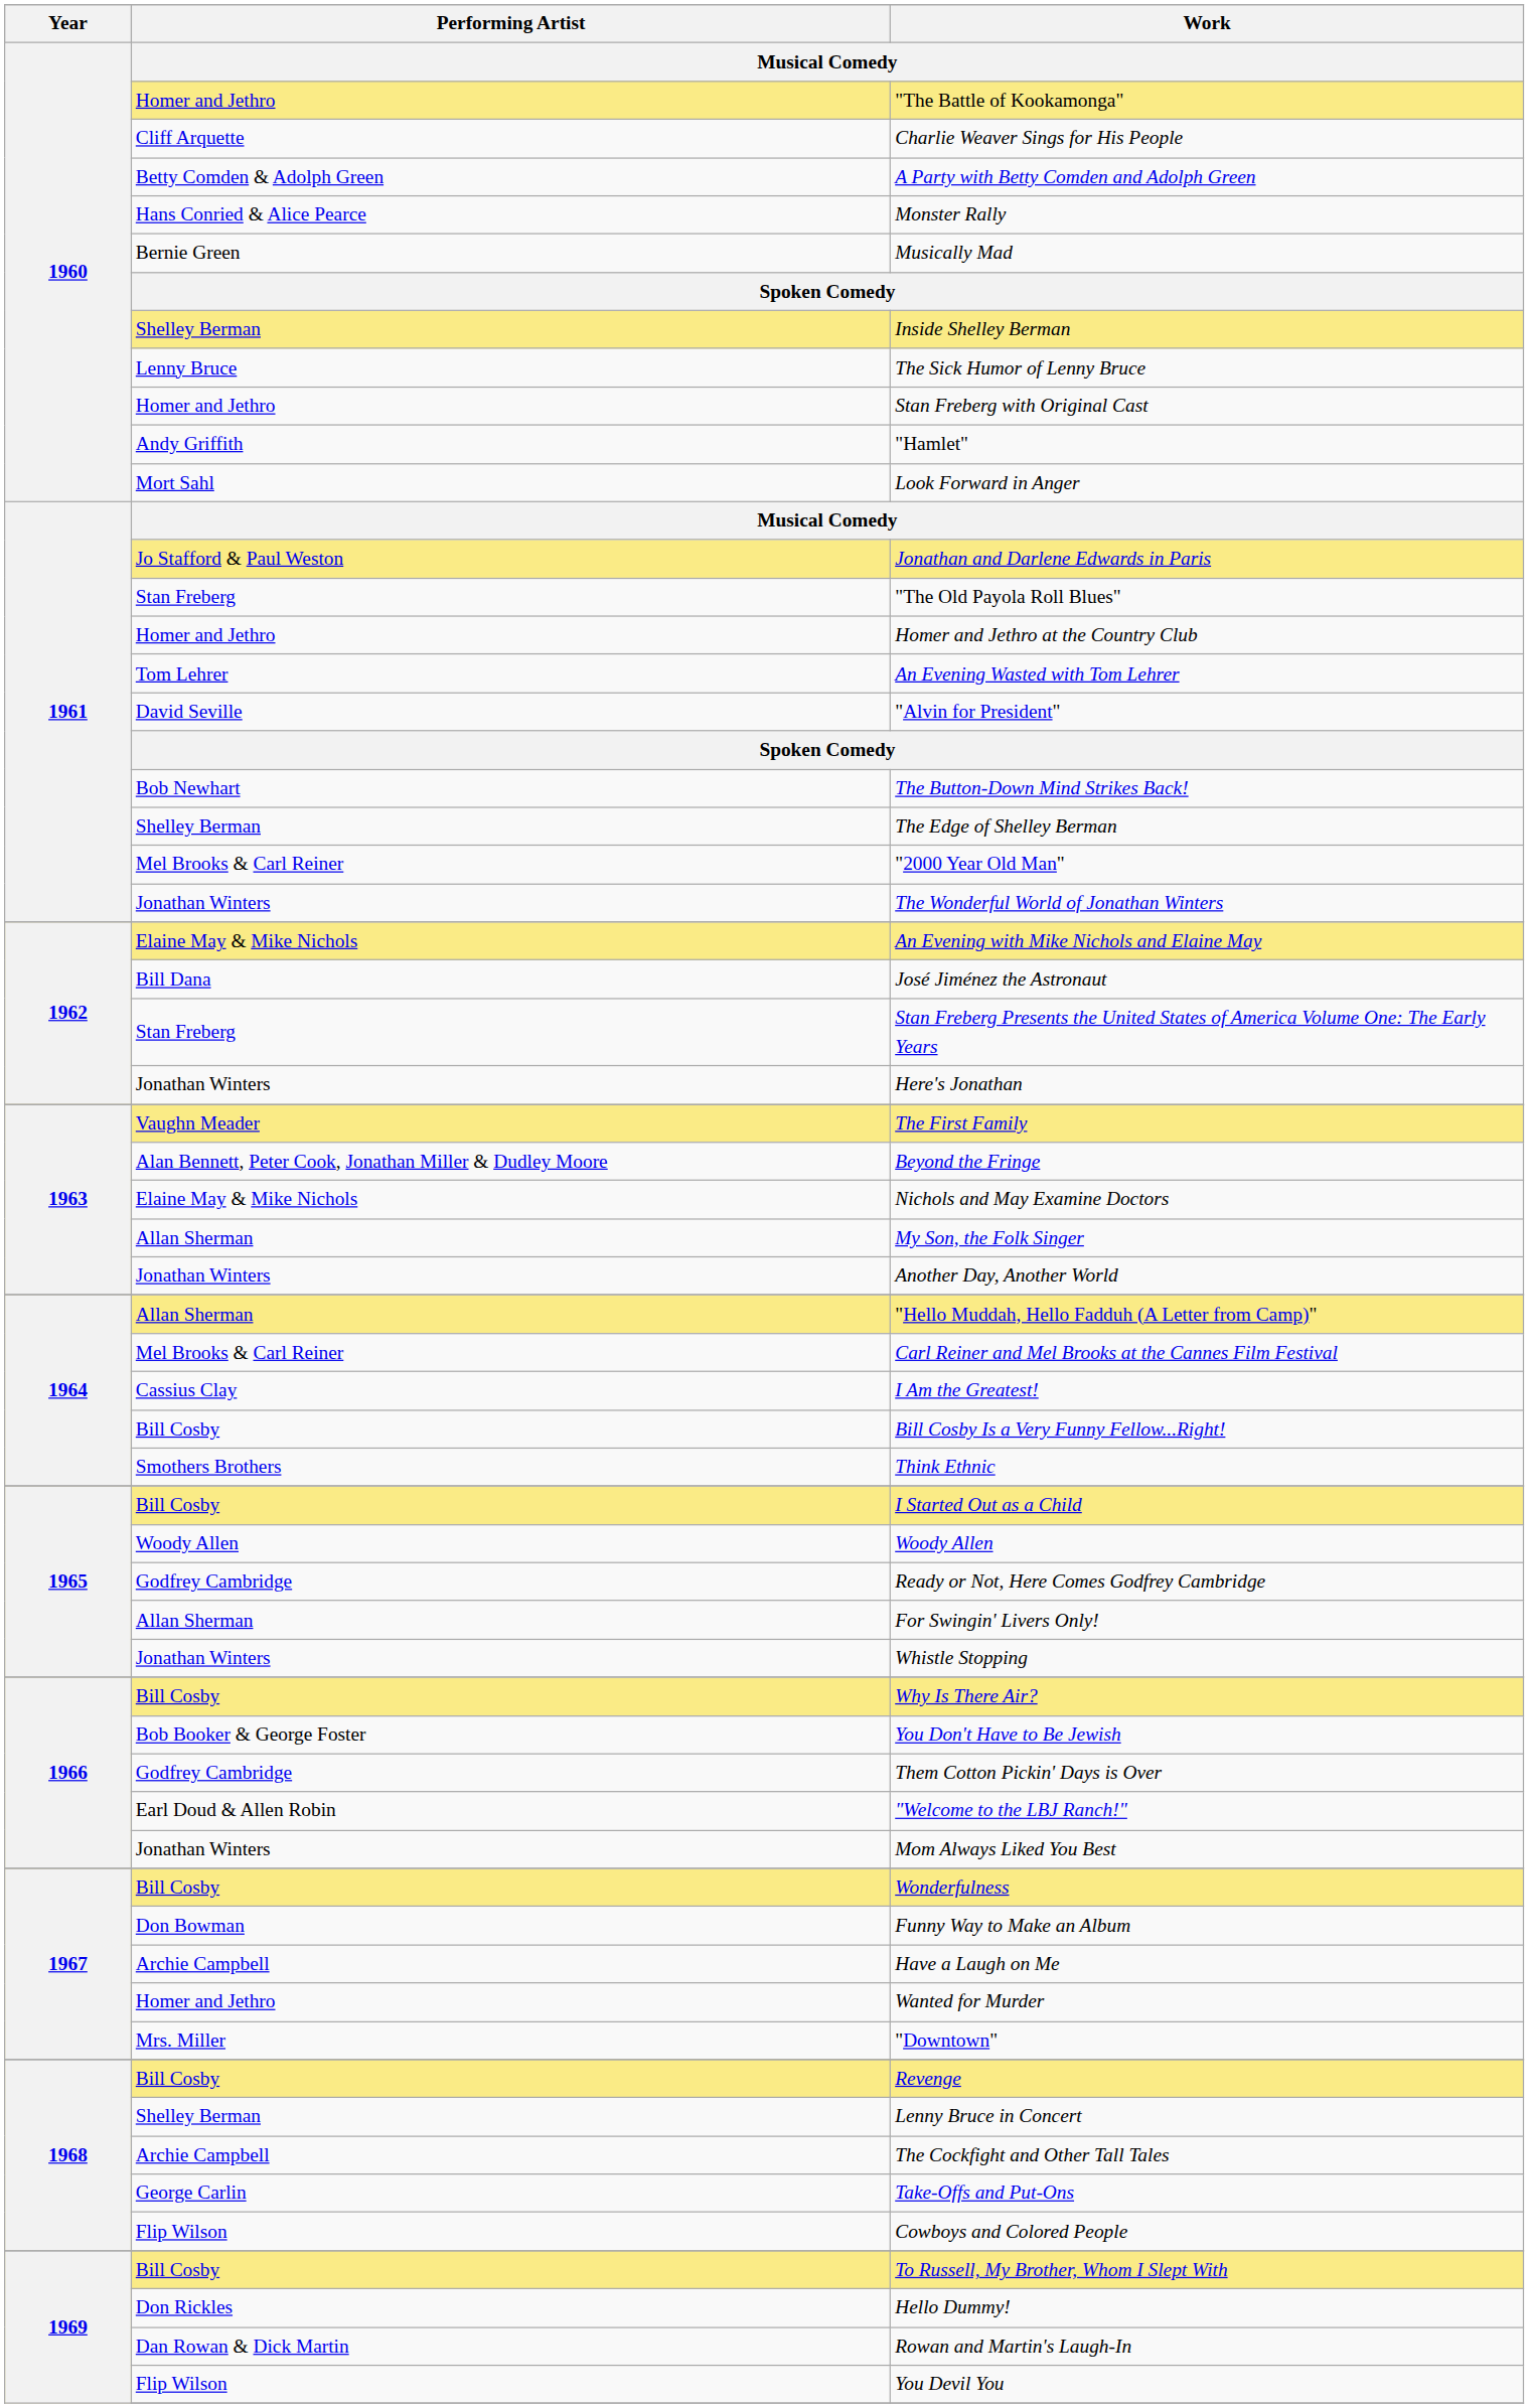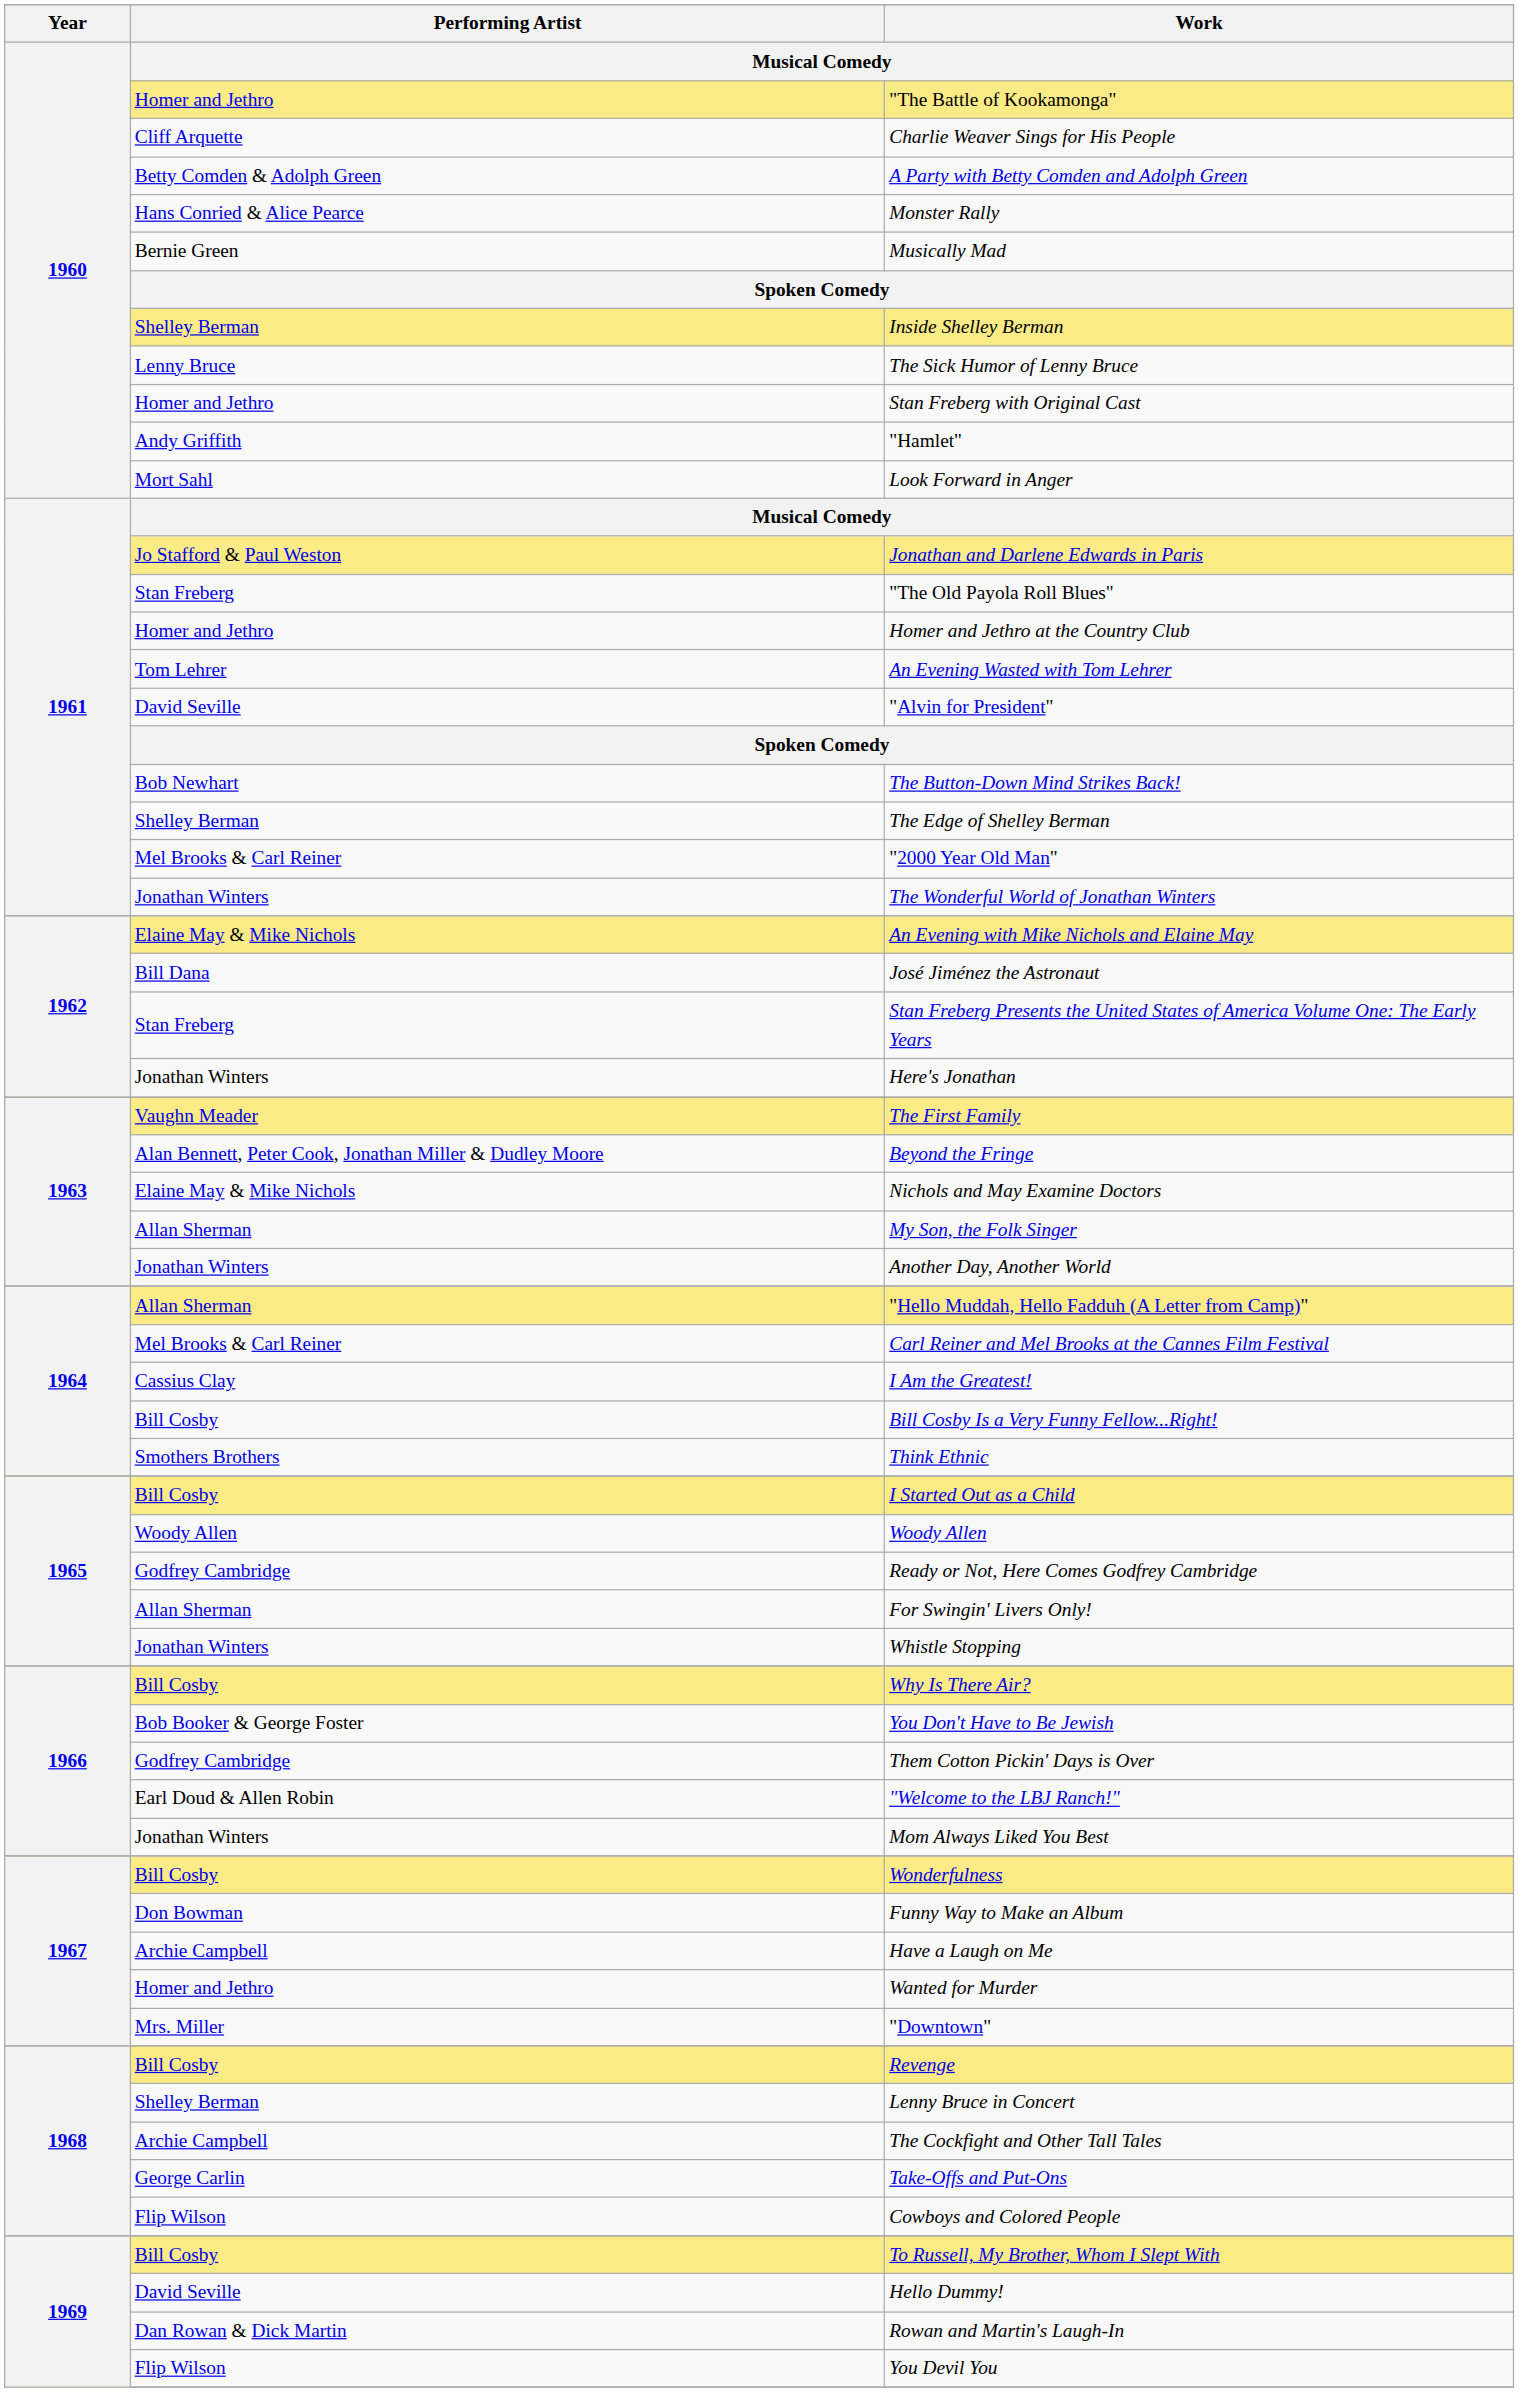 <table class="wikitable" style="font-size:1.00em; line-height:1.5em;">
 <tr bgcolor="#bebebe">
 </tr>
 <tr bgcolor="#bebebe">
 <th width="5%">Year</th>
 <th width="30%">Performing Artist</th>
 <th width="25%">Work</th>
 </tr>
 <tr>
 <th rowspan=12, style="text-align:center;"><a href='#'>1960</a> <br></th>
 <th colspan=3>Musical Comedy</th>
 </tr>
 <tr style="background:#FAEB86;">
 <td><a href='#'>Homer and Jethro</a></td>
 <td>"The Battle of Kookamonga"</td>
 </tr>
 <tr>
 <td><a href='#'>Cliff Arquette</a></td>
 <td><em>Charlie Weaver Sings for His People</em></td>
 </tr>
 <tr>
 <td><a href='#'>Betty Comden</a> & <a href='#'>Adolph Green</a></td>
 <td><em><a href='#'>A Party with Betty Comden and Adolph Green</a></em></td>
 </tr>
 <tr>
 <td><a href='#'>Hans Conried</a> & <a href='#'>Alice Pearce</a></td>
 <td><em>Monster Rally</em></td>
 </tr>
 <tr>
 <td>Bernie Green</td>
 <td><em>Musically Mad</em></td>
 </tr>
 <tr>
 <th colspan=2>Spoken Comedy</th>
 </tr>
 <tr style="background:#FAEB86;">
 <td><a href='#'>Shelley Berman</a></td>
 <td><em>Inside Shelley Berman</em></td>
 </tr>
 <tr>
 <td><a href='#'>Lenny Bruce</a></td>
 <td><em>The Sick Humor of Lenny Bruce</em></td>
 </tr>
 <tr>
 <td><a href='#'>Homer and Jethro</a></td>
 <td><em>Stan Freberg with Original Cast</em></td>
 </tr>
 <tr>
 <td><a href='#'>Andy Griffith</a></td>
 <td>"Hamlet"</td>
 </tr>
 <tr>
 <td><a href='#'>Mort Sahl</a></td>
 <td><em>Look Forward in Anger</em></td>
 </tr>
 <tr>
 <th rowspan="11" scope="row" style="text-align:center;"><a href='#'>1961</a> <br></th>
 <th colspan=3>Musical Comedy</th>
 </tr>
 <tr style="background:#FAEB86;">
 <td><a href='#'>Jo Stafford</a> & <a href='#'>Paul Weston</a></td>
 <td><em><a href='#'>Jonathan and Darlene Edwards in Paris</a></em></td>
 </tr>
 <tr>
 <td><a href='#'>Stan Freberg</a></td>
 <td>"The Old Payola Roll Blues"</td>
 </tr>
 <tr>
 <td><a href='#'>Homer and Jethro</a></td>
 <td><em>Homer and Jethro at the Country Club</em></td>
 </tr>
 <tr>
 <td><a href='#'>Tom Lehrer</a></td>
 <td><em><a href='#'>An Evening Wasted with Tom Lehrer</a></em></td>
 </tr>
 <tr>
 <td><a href='#'>David Seville</a></td>
 <td>"<a href='#'>Alvin for President</a>"</td>
 </tr>
 <tr>
 <th colspan=2>Spoken Comedy</th>
 </tr>
 <tr -style="background:#FAEB86;">
 <td><a href='#'>Bob Newhart</a></td>
 <td><em><a href='#'>The Button-Down Mind Strikes Back!</a></em></td>
 </tr>
 <tr>
 <td><a href='#'>Shelley Berman</a></td>
 <td><em>The Edge of Shelley Berman</em></td>
 </tr>
 <tr>
 <td><a href='#'>Mel Brooks</a> & <a href='#'>Carl Reiner</a></td>
 <td>"<a href='#'>2000 Year Old Man</a>"</td>
 </tr>
 <tr>
 <td><a href='#'>Jonathan Winters</a></td>
 <td><em><a href='#'>The Wonderful World of Jonathan Winters</a></em></td>
 </tr>
 <tr>
 </tr>
 <tr style="background:#FAEB86;">
 <th rowspan=4, style="text-align:center;"><a href='#'>1962</a> <br></th>
 <td><a href='#'>Elaine May</a> & <a href='#'>Mike Nichols</a></td>
 <td><em><a href='#'>An Evening with Mike Nichols and Elaine May</a></em></td>
 </tr>
 <tr>
 <td><a href='#'>Bill Dana</a></td>
 <td><em>José Jiménez the Astronaut</em></td>
 </tr>
 <tr>
 <td><a href='#'>Stan Freberg</a></td>
 <td><em><a href='#'>Stan Freberg Presents the United States of America Volume One: The Early Years</a></em></td>
 </tr>
 <tr>
 <td>Jonathan Winters</td>
 <td><em>Here's Jonathan</em></td>
 </tr>
 <tr>
 </tr>
 <tr style="background:#FAEB86;">
 <th rowspan=5, style="text-align:center;"><a href='#'>1963</a> <br></th>
 <td><a href='#'>Vaughn Meader</a></td>
 <td><em><a href='#'>The First Family</a></em></td>
 </tr>
 <tr>
 <td><a href='#'>Alan Bennett</a>, <a href='#'>Peter Cook</a>, <a href='#'>Jonathan Miller</a> & <a href='#'>Dudley Moore</a></td>
 <td><em><a href='#'>Beyond the Fringe</a></em></td>
 </tr>
 <tr>
 <td><a href='#'>Elaine May</a> & <a href='#'>Mike Nichols</a></td>
 <td><em>Nichols and May Examine Doctors</em></td>
 </tr>
 <tr>
 <td><a href='#'>Allan Sherman</a></td>
 <td><em><a href='#'>My Son, the Folk Singer</a></em></td>
 </tr>
 <tr>
 <td><a href='#'>Jonathan Winters</a></td>
 <td><em>Another Day, Another World</em></td>
 </tr>
 <tr>
 </tr>
 <tr style="background:#FAEB86;">
 <th rowspan=5, style="text-align:center;"><a href='#'>1964</a> <br></th>
 <td><a href='#'>Allan Sherman</a></td>
 <td>"<a href='#'>Hello Muddah, Hello Fadduh (A Letter from Camp)</a>"</td>
 </tr>
 <tr>
 <td><a href='#'>Mel Brooks</a> & <a href='#'>Carl Reiner</a></td>
 <td><em><a href='#'>Carl Reiner and Mel Brooks at the Cannes Film Festival</a></em></td>
 </tr>
 <tr>
 <td><a href='#'>Cassius Clay</a></td>
 <td><em><a href='#'>I Am the Greatest!</a></em></td>
 </tr>
 <tr>
 <td><a href='#'>Bill Cosby</a></td>
 <td><em><a href='#'>Bill Cosby Is a Very Funny Fellow...Right!</a></em></td>
 </tr>
 <tr>
 <td><a href='#'>Smothers Brothers</a></td>
 <td><em><a href='#'>Think Ethnic</a></em></td>
 </tr>
 <tr>
 </tr>
 <tr style="background:#FAEB86;">
 <th rowspan=5, style="text-align:center;"><a href='#'>1965</a> <br></th>
 <td><a href='#'>Bill Cosby</a></td>
 <td><em><a href='#'>I Started Out as a Child</a></em></td>
 </tr>
 <tr>
 <td><a href='#'>Woody Allen</a></td>
 <td><em><a href='#'>Woody Allen</a></em></td>
 </tr>
 <tr>
 <td><a href='#'>Godfrey Cambridge</a></td>
 <td><em>Ready or Not, Here Comes Godfrey Cambridge</em></td>
 </tr>
 <tr>
 <td><a href='#'>Allan Sherman</a></td>
 <td><em>For Swingin' Livers Only!</em></td>
 </tr>
 <tr>
 <td><a href='#'>Jonathan Winters</a></td>
 <td><em>Whistle Stopping</em></td>
 </tr>
 <tr>
 </tr>
 <tr style="background:#FAEB86;">
 <th rowspan=5, style="text-align:center;"><a href='#'>1966</a> <br></th>
 <td><a href='#'>Bill Cosby</a></td>
 <td><em><a href='#'>Why Is There Air?</a></em></td>
 </tr>
 <tr>
 <td><a href='#'>Bob Booker</a> & George Foster</td>
 <td><em><a href='#'>You Don't Have to Be Jewish</a></em></td>
 </tr>
 <tr>
 <td><a href='#'>Godfrey Cambridge</a></td>
 <td><em>Them Cotton Pickin' Days is Over</em></td>
 </tr>
 <tr>
 <td>Earl Doud & Allen Robin</td>
 <td><em><a href='#'>"Welcome to the LBJ Ranch!"</a></em></td>
 </tr>
 <tr>
 <td>Jonathan Winters</td>
 <td><em>Mom Always Liked You Best</em></td>
 </tr>
 <tr>
 </tr>
 <tr style="background:#FAEB86;">
 <th rowspan=5, style="text-align:center;"><a href='#'>1967</a> <br></th>
 <td><a href='#'>Bill Cosby</a></td>
 <td><em><a href='#'>Wonderfulness</a></em></td>
 </tr>
 <tr>
 <td><a href='#'>Don Bowman</a></td>
 <td><em>Funny Way to Make an Album</em></td>
 </tr>
 <tr>
 <td><a href='#'>Archie Campbell</a></td>
 <td><em>Have a Laugh on Me</em></td>
 </tr>
 <tr>
 <td><a href='#'>Homer and Jethro</a></td>
 <td><em>Wanted for Murder</em></td>
 </tr>
 <tr>
 <td><a href='#'>Mrs. Miller</a></td>
 <td>"<a href='#'>Downtown</a>"</td>
 </tr>
 <tr>
 </tr>
 <tr style="background:#FAEB86;">
 <th rowspan=5, style="text-align:center;"><a href='#'>1968</a> <br></th>
 <td><a href='#'>Bill Cosby</a></td>
 <td><em><a href='#'>Revenge</a></em></td>
 </tr>
 <tr>
 <td><a href='#'>Shelley Berman</a></td>
 <td><em>Lenny Bruce in Concert</em></td>
 </tr>
 <tr>
 <td><a href='#'>Archie Campbell</a></td>
 <td><em>The Cockfight and Other Tall Tales</em></td>
 </tr>
 <tr>
 <td><a href='#'>George Carlin</a></td>
 <td><em><a href='#'>Take-Offs and Put-Ons</a></em></td>
 </tr>
 <tr>
 <td><a href='#'>Flip Wilson</a></td>
 <td><em>Cowboys and Colored People</em></td>
 </tr>
 <tr>
 </tr>
 <tr style="background:#FAEB86;">
 <th rowspan=5, style="text-align:center;"><a href='#'>1969</a> <br></th>
 <td><a href='#'>Bill Cosby</a></td>
 <td><em><a href='#'>To Russell, My Brother, Whom I Slept With</a></em></td>
 </tr>
 <tr>
-<td><a href='#'>Don Rickles</a></td>
+<td><a href='#'>David Seville</a></td>
 <td><em>Hello Dummy!</em></td>
 </tr>
 <tr>
 <td><a href='#'>Dan Rowan</a> & <a href='#'>Dick Martin</a></td>
 <td><em>Rowan and Martin's Laugh-In</em></td>
 </tr>
 <tr>
 <td><a href='#'>Flip Wilson</a></td>
 <td><em>You Devil You</em></td>
 </tr>
 <tr>
 </tr>
 </table>
